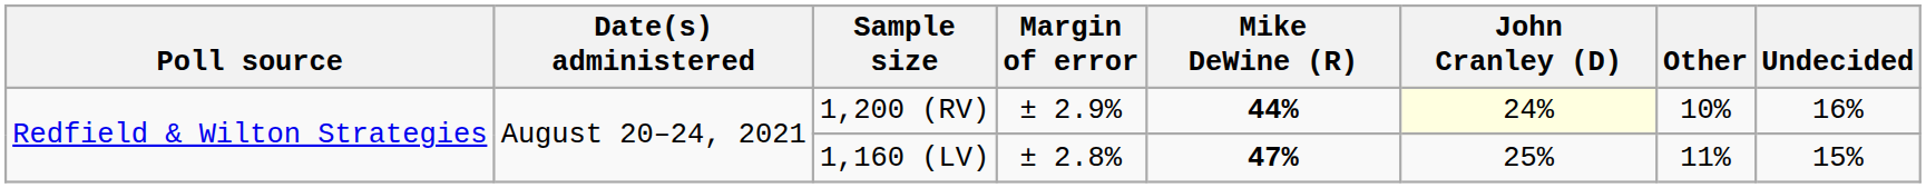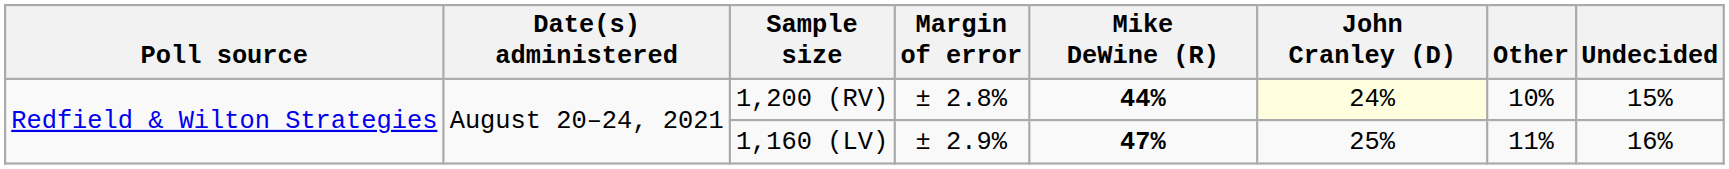 <table class="wikitable" style="font-size:90%;text-align:center;">
 <tr valign=bottom>
 <th>Poll source</th>
 <th>Date(s)<br>administered</th>
 <th>Sample<br>size</th>
 <th>Margin<br>of error</th>
 <th style="width:100px;">Mike<br>DeWine (R)</th>
 <th style="width:100px;">John<br>Cranley (D)</th>
 <th>Other</th>
 <th>Undecided</th>
 </tr>
 <tr>
 <td style="text-align:left;" rowspan="2"><a href='#'>Redfield & Wilton Strategies</a></td>
 <td rowspan="2">August 20–24, 2021</td>
 <td>1,200 (RV)</td>
-<td>± 2.9%</td>
+<td>± 2.8%</td>
 <td><strong>44%</strong></td>
 <td style="background: lightyellow;">24%</td>
 <td>10%</td>
-<td>16%</td>
+<td>15%</td>
 </tr>
 <tr>
 <td>1,160 (LV)</td>
-<td>± 2.8%</td>
+<td>± 2.9%</td>
 <td><strong>47%</strong></td>
 <td>25%</td>
 <td>11%</td>
-<td>15%</td>
+<td>16%</td>
 </tr>
 </table>
